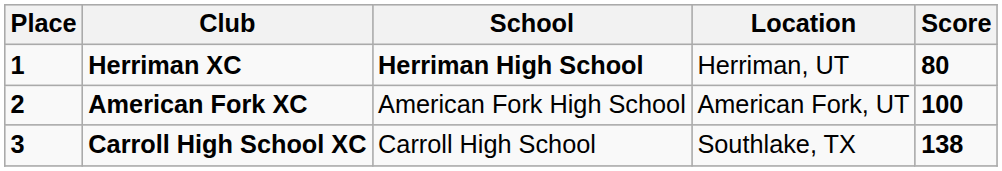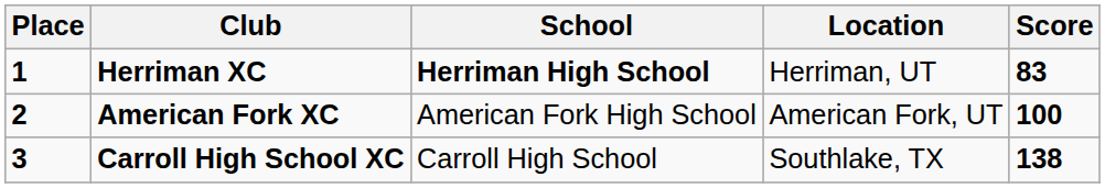 <table class="wikitable">
 <tr>
 <th>Place</th>
 <th>Club</th>
 <th>School</th>
 <th>Location</th>
 <th>Score</th>
 </tr>
 <tr>
 <td><strong>1</strong></td>
 <td><strong>Herriman XC</strong></td>
 <td><strong>Herriman High School</strong></td>
 <td>Herriman, UT</td>
-<td><strong>80</strong></td>
+<td><strong>83</strong></td>
 </tr>
 <tr>
 <td><strong>2</strong></td>
 <td><strong>American Fork XC</strong></td>
 <td>American Fork High School</td>
 <td>American Fork, UT</td>
 <td><strong>100</strong></td>
 </tr>
 <tr>
 <td><strong>3</strong></td>
 <td><strong>Carroll High School XC</strong></td>
 <td>Carroll High School</td>
 <td>Southlake, TX</td>
 <td><strong>138</strong></td>
 </tr>
 </table>
